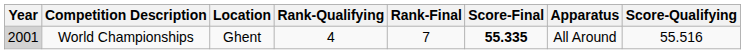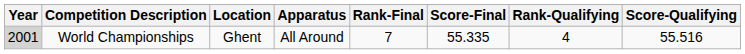 <table class="wikitable" style="text-align:center">
 <tr>
 <th>Year</th>
 <th>Competition Description</th>
 <th>Location</th>
-<th>Rank-Qualifying</th>
+<th>Apparatus</th>
 <th>Rank-Final</th>
 <th>Score-Final</th>
-<th>Apparatus</th>
+<th>Rank-Qualifying</th>
 <th>Score-Qualifying</th>
 </tr>
 <tr>
 <td rowspan="1" style="background: lightgrey;">2001</td>
 <td>World Championships</td>
 <td>Ghent</td>
+<td>All Around</td>
+<td>7</td>
+<td>55.335</td>
 <td>4</td>
-<td>7</td>
-<td><strong>55.335</strong></td>
-<td>All Around</td>
 <td>55.516</td>
 </tr>
 </table>
